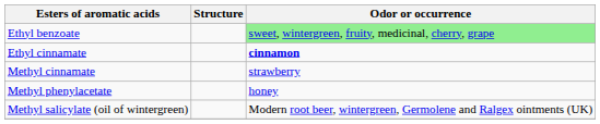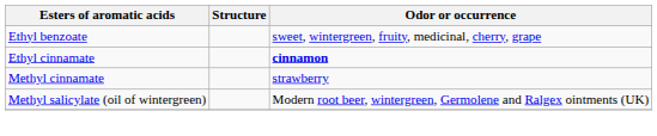 <table class="wikitable">
 <tr>
 <th valign="top" align="left">Esters of aromatic acids</th>
 <th valign="top" align="left">Structure</th>
 <th valign="top" align="left">Odor or occurrence</th>
 </tr>
 <tr>
 <td><a href='#'>Ethyl benzoate</a></td>
 <td></td>
-<td style="background: lightgreen;"><a href='#'>sweet</a>, <a href='#'>wintergreen</a>, <a href='#'>fruity</a>, medicinal, <a href='#'>cherry</a>, <a href='#'>grape</a></td>
+<td><a href='#'>sweet</a>, <a href='#'>wintergreen</a>, <a href='#'>fruity</a>, medicinal, <a href='#'>cherry</a>, <a href='#'>grape</a></td>
 </tr>
 <tr>
 <td><a href='#'>Ethyl cinnamate</a></td>
 <td></td>
 <td><strong><a href='#'>cinnamon</a></strong></td>
 </tr>
 <tr>
 <td><a href='#'>Methyl cinnamate</a></td>
 <td></td>
 <td><a href='#'>strawberry</a></td>
 </tr>
 <tr>
-<td><a href='#'>Methyl phenylacetate</a></td>
-<td></td>
-<td><a href='#'>honey</a></td>
-</tr>
-<tr>
 <td><a href='#'>Methyl salicylate</a> (oil of wintergreen)</td>
 <td></td>
 <td>Modern <a href='#'>root beer</a>, <a href='#'>wintergreen</a>, <a href='#'>Germolene</a> and <a href='#'>Ralgex</a> ointments (UK)</td>
 </tr>
 <tr>
 </tr>
 </table>
